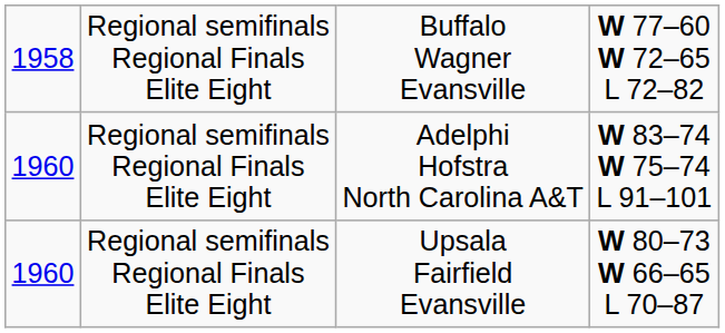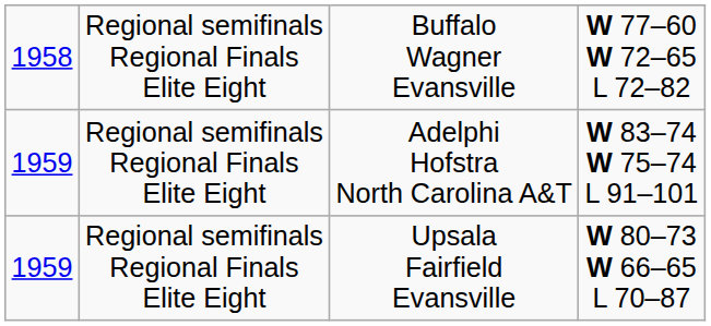 <table class="wikitable">
 <tr align="center">
 <td><a href='#'>1958</a></td>
 <td>Regional semifinals<br>Regional Finals<br>Elite Eight</td>
 <td>Buffalo<br>Wagner<br>Evansville</td>
 <td><strong>W</strong> 77–60<br><strong>W</strong> 72–65<br>L 72–82</td>
 </tr>
 <tr align="center">
-<td><a href='#'>1960</a></td>
+<td><a href='#'>1959</a></td>
 <td>Regional semifinals<br>Regional Finals<br>Elite Eight</td>
 <td>Adelphi<br>Hofstra<br>North Carolina A&T</td>
 <td><strong>W</strong> 83–74<br><strong>W</strong> 75–74<br>L 91–101</td>
 </tr>
 <tr align="center">
-<td><a href='#'>1960</a></td>
+<td><a href='#'>1959</a></td>
 <td>Regional semifinals<br>Regional Finals<br>Elite Eight</td>
 <td>Upsala<br>Fairfield<br>Evansville</td>
 <td><strong>W</strong> 80–73<br><strong>W</strong> 66–65<br>L 70–87</td>
 </tr>
 </table>
